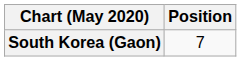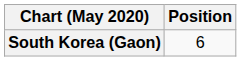 <table class="wikitable plainrowheaders" style="text-align:center">
 <tr>
 <th scope="col">Chart (May 2020)</th>
 <th scope="col">Position</th>
 </tr>
 <tr>
 <th scope="row">South Korea (Gaon)</th>
-<td>7</td>
+<td>6</td>
 </tr>
 </table>
